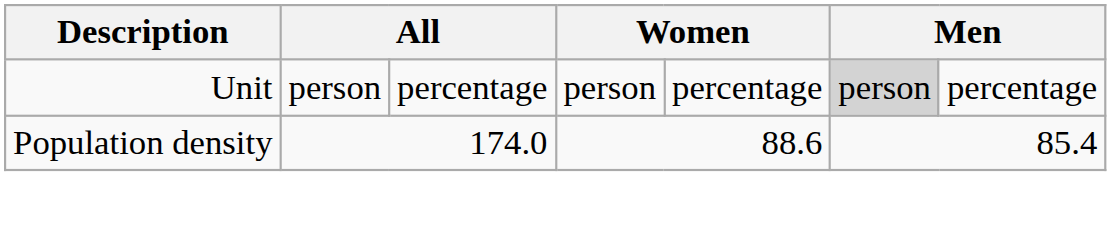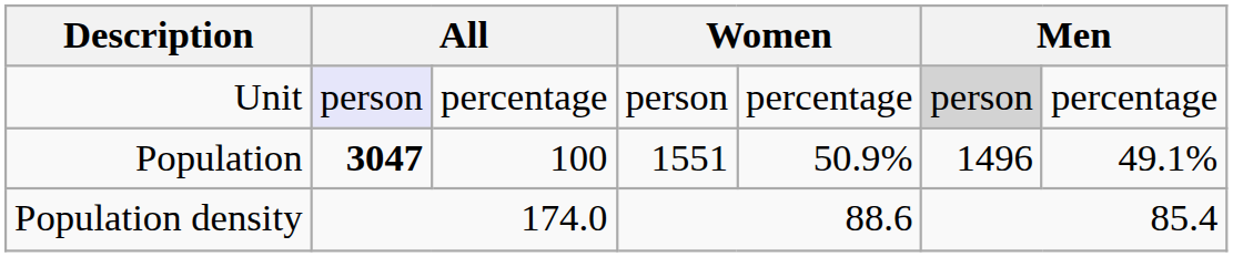 <table class="wikitable" style="text-align:right;">
 <tr>
 <th>Description</th>
 <th colspan=2>All</th>
 <th colspan=2>Women</th>
 <th colspan=2>Men</th>
 </tr>
 <tr>
 <td>Unit</td>
-<td>person</td>
+<td style="background: lavender;">person</td>
 <td>percentage</td>
 <td>person</td>
 <td>percentage</td>
 <td style="background: lightgrey;">person</td>
 <td>percentage</td>
+</tr>
+<tr ->
+<td>Population</td>
+<td><strong>3047</strong></td>
+<td>100</td>
+<td>1551</td>
+<td>50.9%</td>
+<td>1496</td>
+<td>49.1%</td>
 </tr>
 <tr ->
 <td>Population density</td>
 <td colspan=2>174.0</td>
 <td colspan=2>88.6</td>
 <td colspan=2>85.4</td>
 </tr>
 </table>
